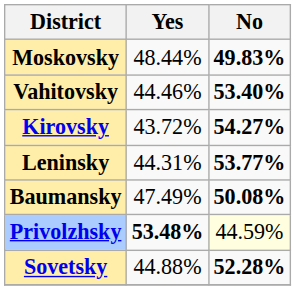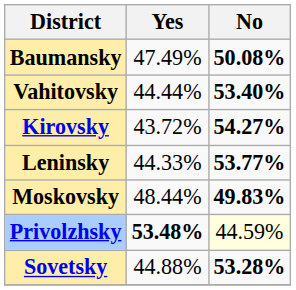 <table class="wikitable sortable">
 <tr>
 <th>District</th>
 <th>Yes</th>
 <th>No</th>
 </tr>
 <tr align=center>
-<th style="background:#fea;">Moskovsky</th>
-<td>48.44%</td>
-<td><strong>49.83%</strong></td>
+<th style="background:#fea;">Baumansky</th>
+<td>47.49%</td>
+<td><strong>50.08%</strong></td>
 </tr>
 <tr align=center>
 <th style="background:#fea;">Vahitovsky</th>
-<td>44.46%</td>
+<td>44.44%</td>
 <td><strong>53.40%</strong></td>
 </tr>
 <tr align=center>
 <th style="background:#fea;"><a href='#'>Kirovsky</a></th>
 <td>43.72%</td>
 <td><strong>54.27%</strong></td>
 </tr>
 <tr align=center>
 <th style="background:#fea;">Leninsky</th>
-<td>44.31%</td>
+<td>44.33%</td>
 <td><strong>53.77%</strong></td>
 </tr>
 <tr align=center>
-<th style="background:#fea;">Baumansky</th>
-<td>47.49%</td>
-<td><strong>50.08%</strong></td>
+<th style="background:#fea;">Moskovsky</th>
+<td>48.44%</td>
+<td><strong>49.83%</strong></td>
 </tr>
 <tr align=center>
 <th style="background:#acf;"><a href='#'>Privolzhsky</a></th>
 <td><strong>53.48%</strong></td>
 <td style="background: lightyellow;">44.59%</td>
 </tr>
 <tr align=center>
 <th style="background:#fea;"><a href='#'>Sovetsky</a></th>
 <td>44.88%</td>
-<td><strong>52.28%</strong></td>
+<td><strong>53.28%</strong></td>
 </tr>
 <tr align=center>
 </tr>
 </table>
